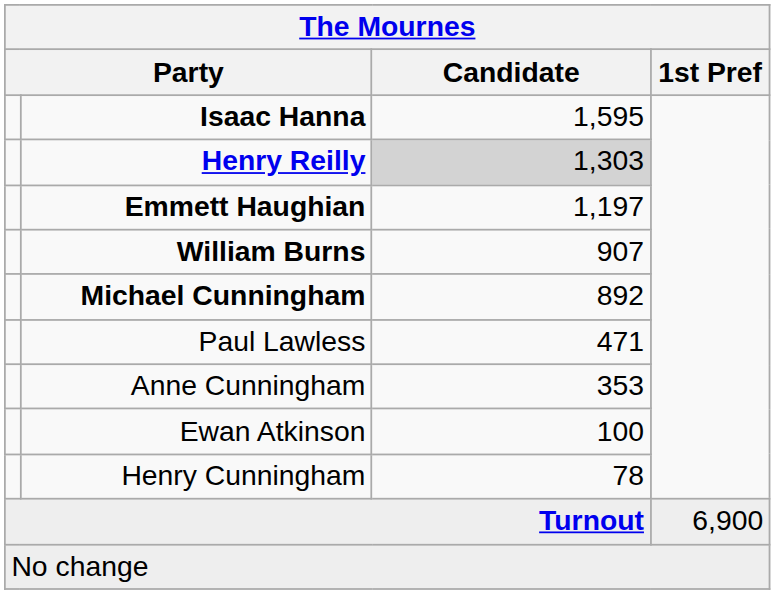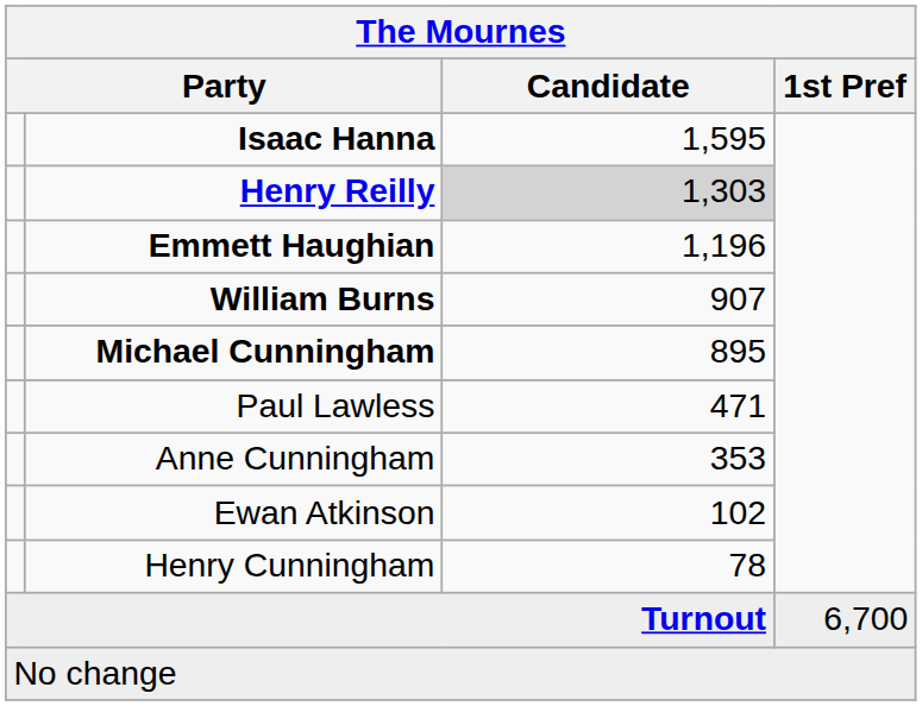 <table class="wikitable">
 <tr>
 <th colspan="4" align="center"><a href='#'>The Mournes</a></th>
 </tr>
 <tr>
 <th colspan="2" align="center" width=200>Party</th>
 <th width=150>Candidate</th>
 <th width=60>1st Pref</th>
 </tr>
 <tr>
 <td></td>
 <td align="right"><strong>Isaac Hanna</strong></td>
 <td align="right">1,595</td>
 </tr>
 <tr>
 <td></td>
 <td align="right"><strong><a href='#'>Henry Reilly</a></strong></td>
 <td align="right" style="background: lightgrey;">1,303</td>
 </tr>
 <tr>
 <td></td>
 <td align="right"><strong>Emmett Haughian</strong></td>
-<td align="right">1,197</td>
+<td align="right">1,196</td>
 </tr>
 <tr>
 <td></td>
 <td align="right"><strong>William Burns</strong></td>
 <td align="right">907</td>
 </tr>
 <tr>
 <td></td>
 <td align="right"><strong>Michael Cunningham</strong></td>
-<td align="right">892</td>
+<td align="right">895</td>
 </tr>
 <tr>
 <td></td>
 <td align="right">Paul Lawless</td>
 <td align="right">471</td>
 </tr>
 <tr>
 <td></td>
 <td align="right">Anne Cunningham</td>
 <td align="right">353</td>
 </tr>
 <tr>
 <td></td>
 <td align="right">Ewan Atkinson</td>
-<td align="right">100</td>
+<td align="right">102</td>
 </tr>
 <tr>
 <td></td>
 <td align="right">Henry Cunningham</td>
 <td align="right">78</td>
 </tr>
 <tr bgcolor="EEEEEE">
 <td colspan=3 align="right"><strong><a href='#'>Turnout</a></strong></td>
-<td align="right">6,900</td>
+<td align="right">6,700</td>
 </tr>
 <tr>
 <td colspan=4 bgcolor="EEEEEE">No change</td>
 </tr>
 </table>
